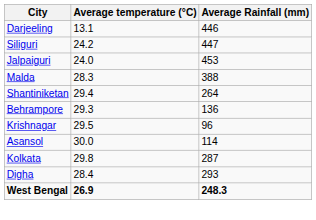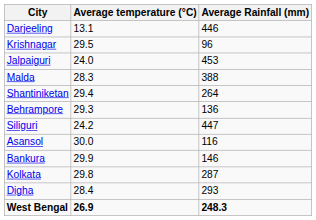 <table class="wikitable">
 <tr>
 <th>City</th>
 <th>Average temperature (°C)</th>
 <th>Average Rainfall (mm)</th>
 </tr>
 <tr>
 <td><a href='#'>Darjeeling</a></td>
 <td>13.1</td>
 <td>446</td>
 </tr>
 <tr>
-<td><a href='#'>Siliguri</a></td>
-<td>24.2</td>
-<td>447</td>
+<td><a href='#'>Krishnagar</a></td>
+<td>29.5</td>
+<td>96</td>
 </tr>
 <tr>
 <td><a href='#'>Jalpaiguri</a></td>
 <td>24.0</td>
 <td>453</td>
 </tr>
 <tr>
 <td><a href='#'>Malda</a></td>
 <td>28.3</td>
 <td>388</td>
 </tr>
 <tr>
 <td><a href='#'>Shantiniketan</a></td>
 <td>29.4</td>
 <td>264</td>
 </tr>
 <tr>
 <td><a href='#'>Behrampore</a></td>
 <td>29.3</td>
 <td>136</td>
 </tr>
 <tr>
-<td><a href='#'>Krishnagar</a></td>
-<td>29.5</td>
-<td>96</td>
+<td><a href='#'>Siliguri</a></td>
+<td>24.2</td>
+<td>447</td>
 </tr>
 <tr>
 <td><a href='#'>Asansol</a></td>
 <td>30.0</td>
-<td>114</td>
+<td>116</td>
+</tr>
+<tr>
+<td><a href='#'>Bankura</a></td>
+<td>29.9</td>
+<td>146</td>
 </tr>
 <tr>
 <td><a href='#'>Kolkata</a></td>
 <td>29.8</td>
 <td>287</td>
 </tr>
 <tr>
 <td><a href='#'>Digha</a></td>
 <td>28.4</td>
 <td>293</td>
 </tr>
 <tr>
 <td><strong>West Bengal</strong></td>
 <td><strong>26.9</strong></td>
 <td><strong>248.3</strong></td>
 </tr>
 </table>
